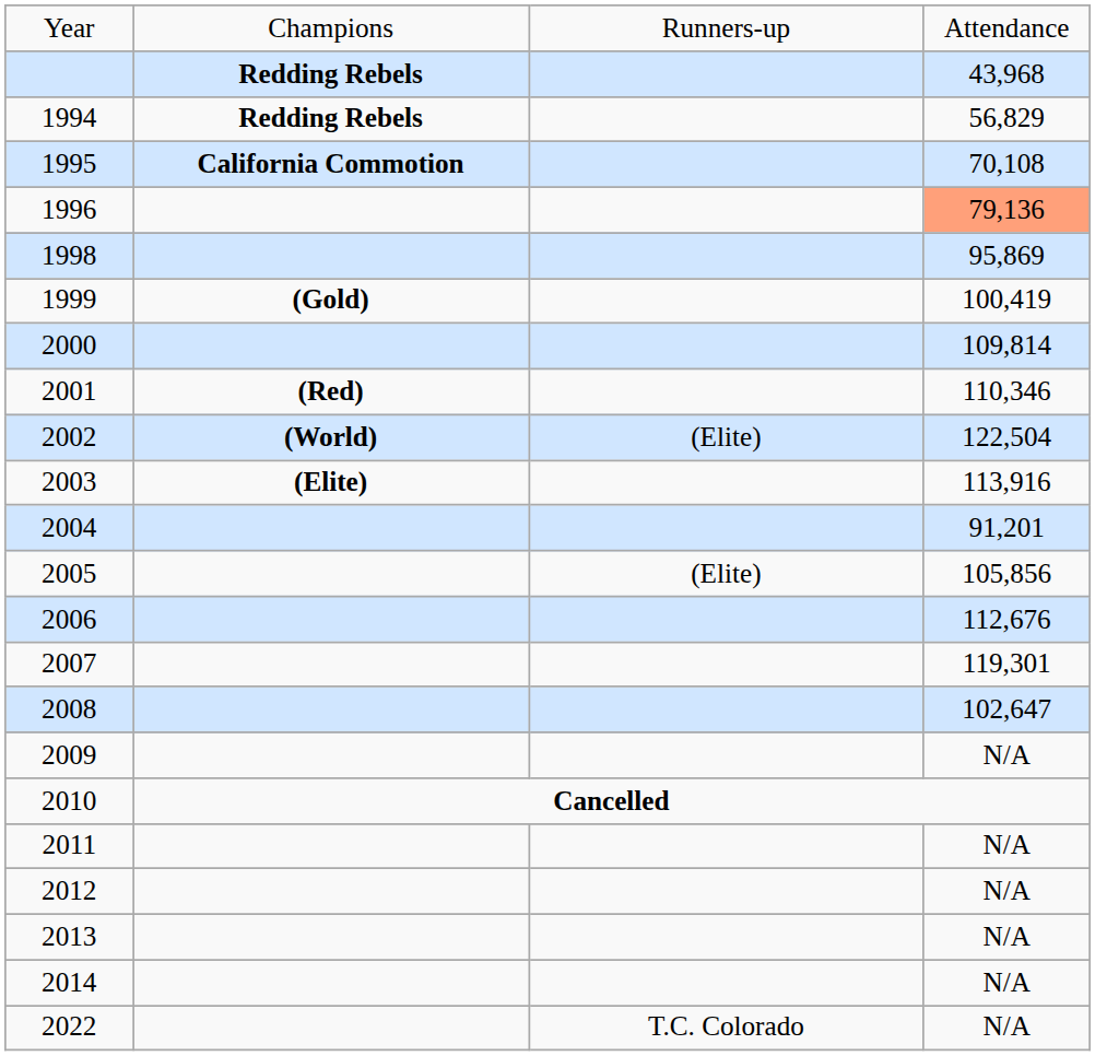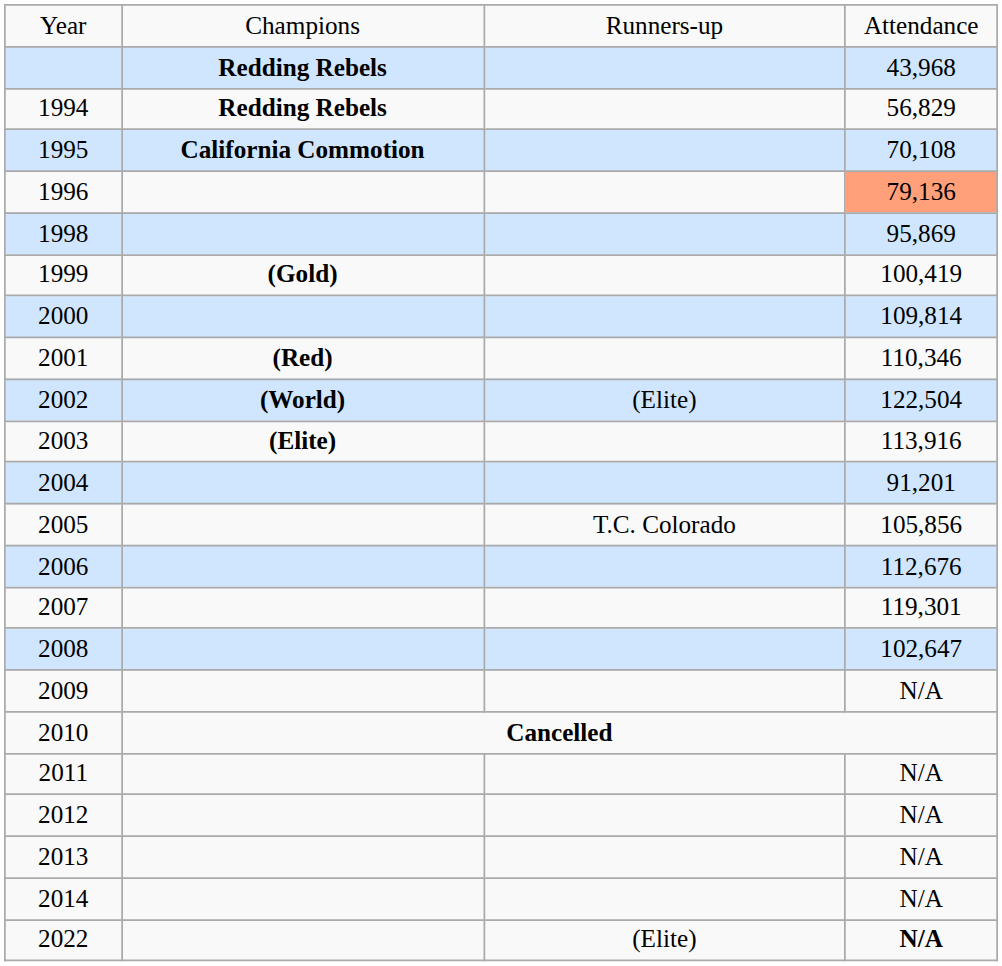 <table class="wikitable" style="font-size:90%; text-align: center;">
 <tr>
 <td width="60pt">Year</td>
 <td width="200pt">Champions</td>
 <td width="200pt">Runners-up</td>
 <td width="80pt">Attendance</td>
 </tr>
 <tr style="background: #D0E6FF;">
 <td></td>
 <td><strong>Redding Rebels</strong></td>
 <td></td>
 <td>43,968</td>
 </tr>
 <tr>
 <td>1994</td>
 <td><strong>Redding Rebels</strong></td>
 <td></td>
 <td>56,829</td>
 </tr>
 <tr style="background: #D0E6FF;">
 <td>1995</td>
 <td><strong>California Commotion</strong></td>
 <td></td>
 <td>70,108</td>
 </tr>
 <tr>
 <td>1996</td>
 <td><strong></strong></td>
 <td></td>
 <td style="background: lightsalmon;">79,136</td>
 </tr>
 <tr style="background: #D0E6FF;">
 <td>1998</td>
 <td><strong></strong></td>
 <td></td>
 <td>95,869</td>
 </tr>
 <tr>
 <td>1999</td>
 <td><strong> (Gold)</strong></td>
 <td></td>
 <td>100,419</td>
 </tr>
 <tr style="background: #D0E6FF;">
 <td>2000</td>
 <td><strong></strong></td>
 <td></td>
 <td>109,814</td>
 </tr>
 <tr>
 <td>2001</td>
 <td><strong> (Red)</strong></td>
 <td></td>
 <td>110,346</td>
 </tr>
 <tr style="background: #D0E6FF;">
 <td>2002</td>
 <td><strong> (World)</strong></td>
 <td> (Elite)</td>
 <td>122,504</td>
 </tr>
 <tr>
 <td>2003</td>
 <td><strong> (Elite)</strong></td>
 <td></td>
 <td>113,916</td>
 </tr>
 <tr style="background: #D0E6FF;">
 <td>2004</td>
 <td><strong></strong></td>
 <td></td>
 <td>91,201</td>
 </tr>
 <tr>
 <td>2005</td>
 <td><strong></strong></td>
-<td> (Elite)</td>
+<td>T.C. Colorado</td>
 <td>105,856</td>
 </tr>
 <tr style="background: #D0E6FF;">
 <td>2006</td>
 <td><strong></strong></td>
 <td></td>
 <td>112,676</td>
 </tr>
 <tr>
 <td>2007</td>
 <td><strong></strong></td>
 <td></td>
 <td>119,301</td>
 </tr>
 <tr style="background: #D0E6FF;">
 <td>2008</td>
 <td><strong></strong></td>
 <td></td>
 <td>102,647</td>
 </tr>
 <tr>
 <td>2009</td>
 <td><strong></strong></td>
 <td></td>
 <td>N/A</td>
 </tr>
 <tr>
 <td>2010</td>
 <td colspan=3><strong>Cancelled</strong></td>
 </tr>
 <tr>
 <td>2011</td>
 <td><strong></strong></td>
 <td></td>
 <td>N/A</td>
 </tr>
 <tr>
 <td>2012</td>
 <td><strong></strong></td>
 <td></td>
 <td>N/A</td>
 </tr>
 <tr>
 <td>2013</td>
 <td><strong></strong></td>
 <td></td>
 <td>N/A</td>
 </tr>
 <tr>
 <td>2014</td>
 <td><strong></strong></td>
 <td></td>
 <td>N/A</td>
 </tr>
 <tr>
 <td>2022</td>
 <td><strong></strong></td>
-<td>T.C. Colorado</td>
-<td>N/A</td>
+<td> (Elite)</td>
+<td><strong>N/A</strong></td>
 </tr>
 </table>
